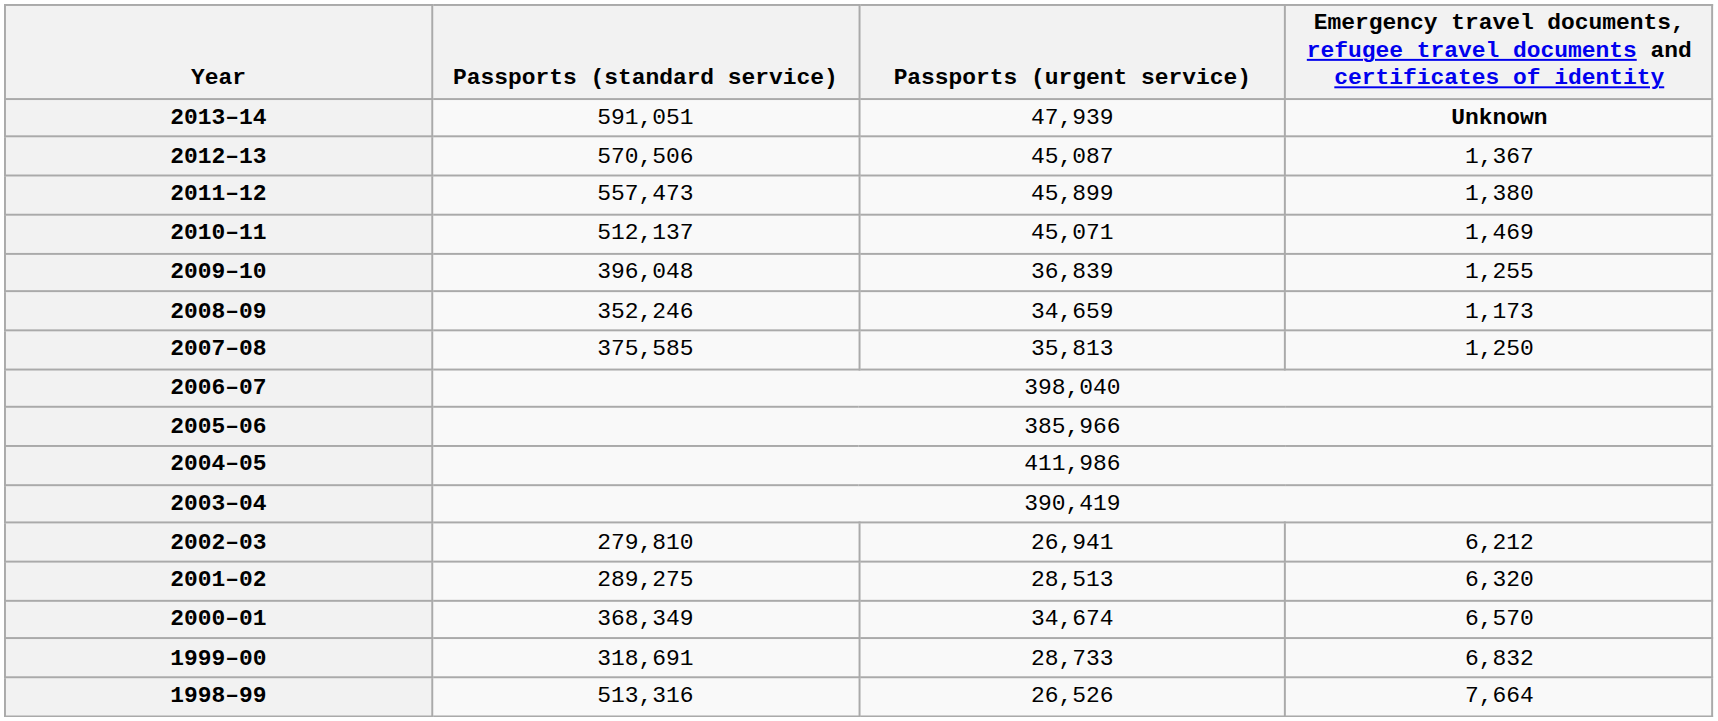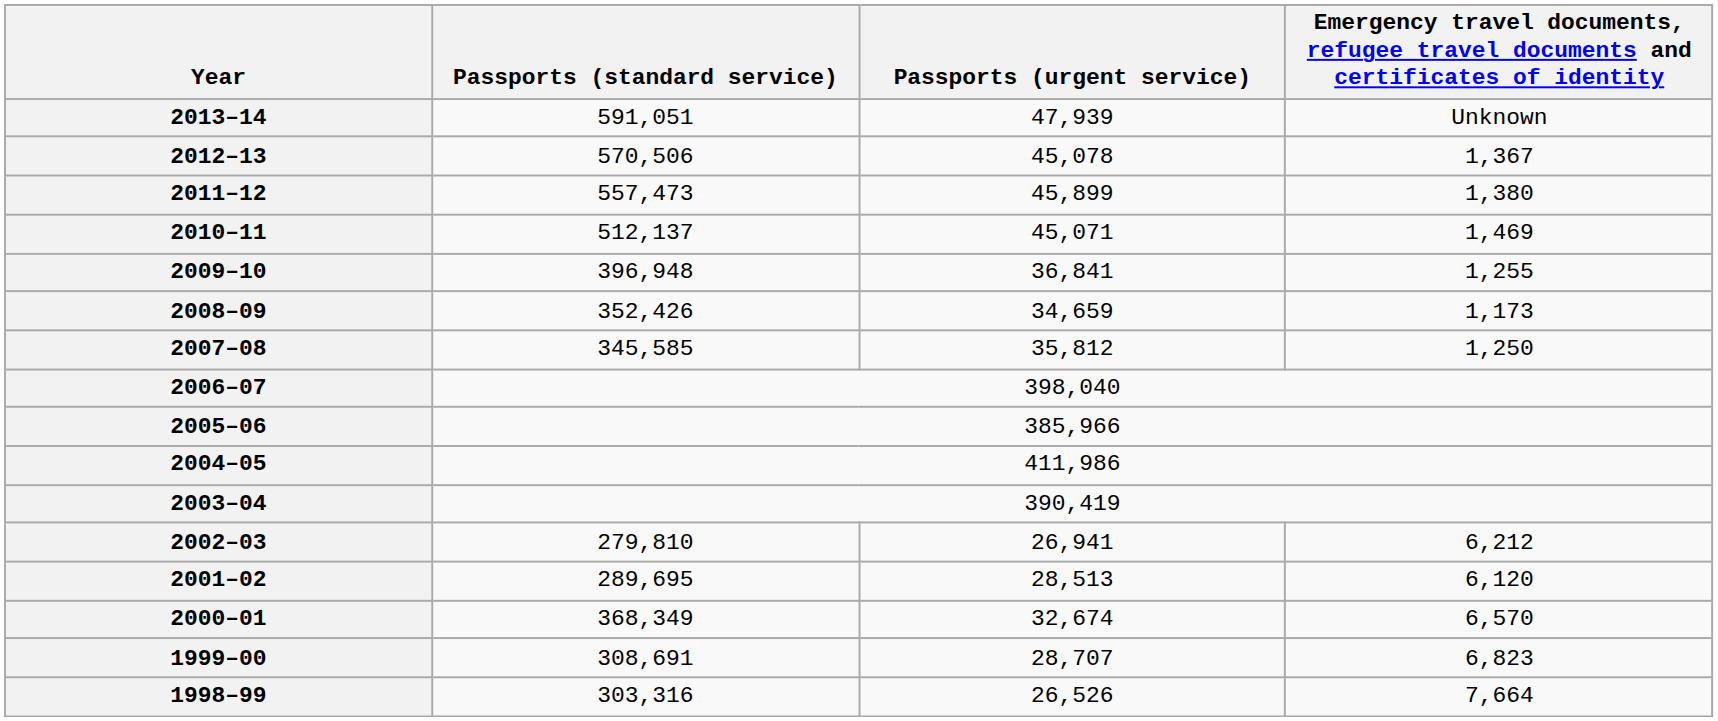 <table class="wikitable" style="text-align:center;font-size:90%;line-height:1.2">
 <tr style="vertical-align:bottom;">
 <th style="width:15%;">Year</th>
 <th style="width:15%;">Passports (standard service)</th>
 <th style="width:15%;">Passports (urgent service)</th>
 <th style="width:15%;">Emergency travel documents, <a href='#'>refugee travel documents</a> and <a href='#'>certificates of identity</a></th>
 </tr>
 <tr>
 <th>2013–14</th>
 <td>591,051</td>
 <td>47,939</td>
-<td><strong>Unknown</strong></td>
+<td>Unknown</td>
 </tr>
 <tr>
 <th>2012–13</th>
 <td>570,506</td>
-<td>45,087</td>
+<td>45,078</td>
 <td>1,367</td>
 </tr>
 <tr>
 <th>2011–12</th>
 <td>557,473</td>
 <td>45,899</td>
 <td>1,380</td>
 </tr>
 <tr>
 <th>2010–11</th>
 <td>512,137</td>
 <td>45,071</td>
 <td>1,469</td>
 </tr>
 <tr>
 <th>2009–10</th>
-<td>396,048</td>
-<td>36,839</td>
+<td>396,948</td>
+<td>36,841</td>
 <td>1,255</td>
 </tr>
 <tr>
 <th>2008–09</th>
-<td>352,246</td>
+<td>352,426</td>
 <td>34,659</td>
 <td>1,173</td>
 </tr>
 <tr>
 <th>2007–08</th>
-<td>375,585</td>
-<td>35,813</td>
+<td>345,585</td>
+<td>35,812</td>
 <td>1,250</td>
 </tr>
 <tr>
 <th>2006–07</th>
 <td colspan="3" style="text-align:center;">398,040</td>
 </tr>
 <tr>
 <th>2005–06</th>
 <td colspan="3" style="text-align:center;">385,966</td>
 </tr>
 <tr>
 <th>2004–05</th>
 <td colspan="3" style="text-align:center;">411,986</td>
 </tr>
 <tr>
 <th>2003–04</th>
 <td colspan="3" style="text-align:center;">390,419</td>
 </tr>
 <tr>
 <th>2002–03</th>
 <td>279,810</td>
 <td>26,941</td>
 <td>6,212</td>
 </tr>
 <tr>
 <th>2001–02</th>
-<td>289,275</td>
+<td>289,695</td>
 <td>28,513</td>
-<td>6,320</td>
+<td>6,120</td>
 </tr>
 <tr>
 <th>2000–01</th>
 <td>368,349</td>
-<td>34,674</td>
+<td>32,674</td>
 <td>6,570</td>
 </tr>
 <tr>
 <th>1999–00</th>
-<td>318,691</td>
-<td>28,733</td>
-<td>6,832</td>
+<td>308,691</td>
+<td>28,707</td>
+<td>6,823</td>
 </tr>
 <tr>
 <th>1998–99</th>
-<td>513,316</td>
+<td>303,316</td>
 <td>26,526</td>
 <td>7,664</td>
 </tr>
 </table>
